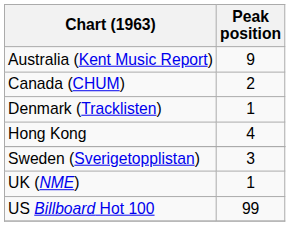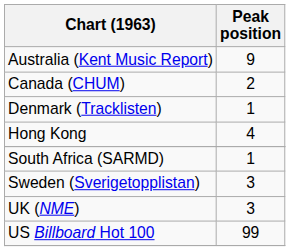 <table class="wikitable">
 <tr>
 <th align="left">Chart (1963)</th>
 <th style="text-align:center;">Peak<br>position</th>
 </tr>
 <tr>
 <td>Australia (<a href='#'>Kent Music Report</a>)</td>
 <td align=center>9</td>
 </tr>
 <tr>
 <td>Canada (<a href='#'>CHUM</a>) </td>
 <td align=center>2</td>
 </tr>
 <tr>
 <td>Denmark (<a href='#'>Tracklisten</a>)</td>
 <td style="text-align:center;">1</td>
 </tr>
 <tr>
 <td>Hong Kong </td>
 <td align=center>4</td>
 </tr>
 <tr>
 </tr>
 <tr>
 </tr>
 <tr>
+<td align="left">South Africa (SARMD)</td>
+<td style="text-align:center;">1</td>
+</tr>
+<tr>
 <td>Sweden (<a href='#'>Sverigetopplistan</a>)</td>
 <td align=center>3</td>
 </tr>
 <tr>
 <td align="left">UK (<em><a href='#'>NME</a></em>)</td>
-<td style="text-align:center;">1</td>
+<td style="text-align:center;">3</td>
 </tr>
 <tr>
 <td>US <a href='#'><em>Billboard</em> Hot 100</a></td>
 <td style="text-align:center;">99</td>
 </tr>
 <tr>
 </tr>
 </table>
